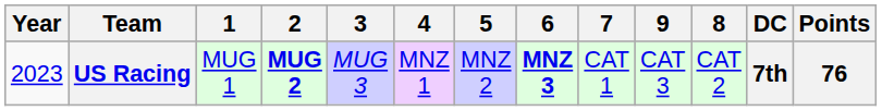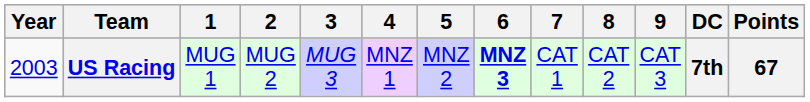 <table class="wikitable" style="text-align:center; font-size:85%">
 <tr>
 <th>Year</th>
 <th>Team</th>
 <th>1</th>
 <th>2</th>
 <th>3</th>
 <th>4</th>
 <th>5</th>
 <th>6</th>
 <th>7</th>
+<th>8</th>
 <th>9</th>
-<th>8</th>
 <th>DC</th>
 <th>Points</th>
 </tr>
 <tr>
-<td><a href='#'>2023</a></td>
+<td><a href='#'>2003</a></td>
 <th nowrap=""><a href='#'>US Racing</a></th>
 <td style="background:#DFFFDF;"><a href='#'>MUG<br>1</a><br></td>
-<td style="background:#DFFFDF;"><strong><a href='#'>MUG<br>2</a><br></strong></td>
+<td style="background:#DFFFDF;"><a href='#'>MUG<br>2</a><br></td>
 <td style="background:#CFCFFF;"><em><a href='#'>MUG<br>3</a></em><br></td>
 <td style="background:#EFCFFF;"><a href='#'>MNZ<br>1</a><br></td>
 <td style="background:#CFCFFF;"><a href='#'>MNZ<br>2</a><br></td>
 <td style="background:#DFFFDF;"><strong><a href='#'>MNZ<br>3</a><br></strong></td>
 <td style="background:#DFFFDF;"><a href='#'>CAT<br>1</a><br></td>
+<td style="background:#DFFFDF;"><a href='#'>CAT<br>2</a><br></td>
 <td style="background:#DFFFDF;"><a href='#'>CAT<br>3</a><br></td>
-<td style="background:#DFFFDF;"><a href='#'>CAT<br>2</a><br></td>
 <th>7th</th>
-<th>76</th>
+<th>67</th>
 </tr>
 </table>
